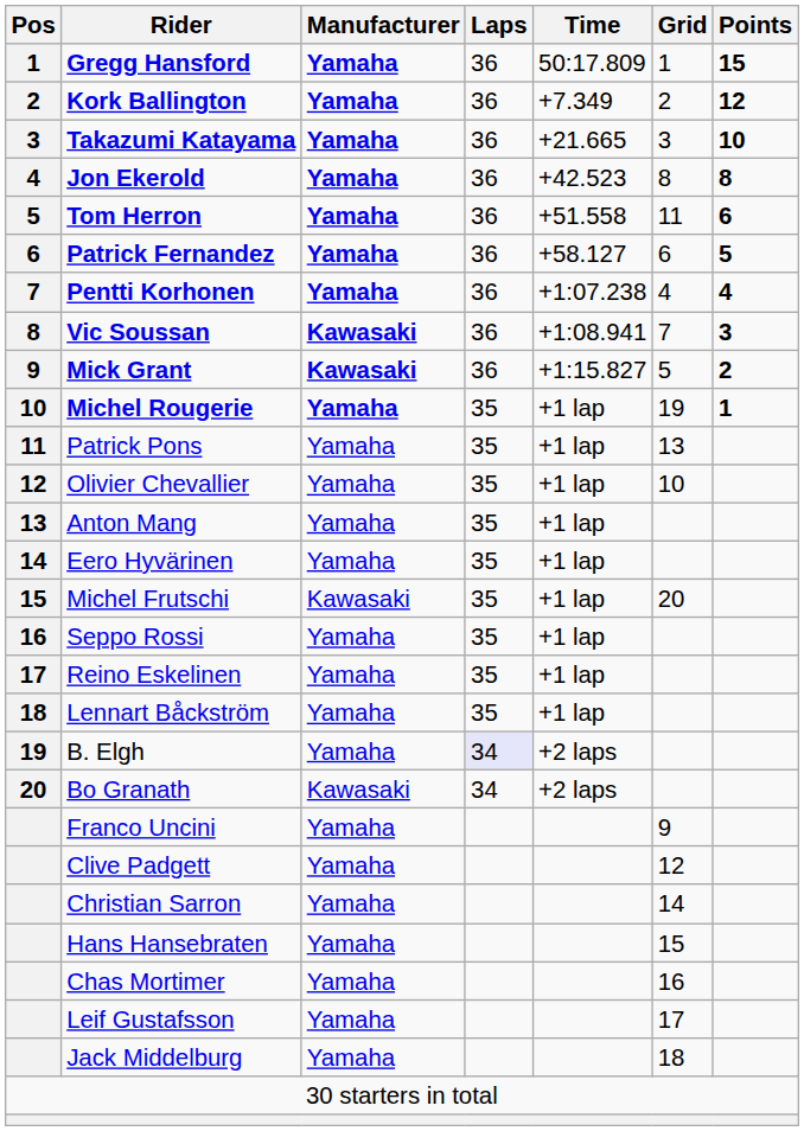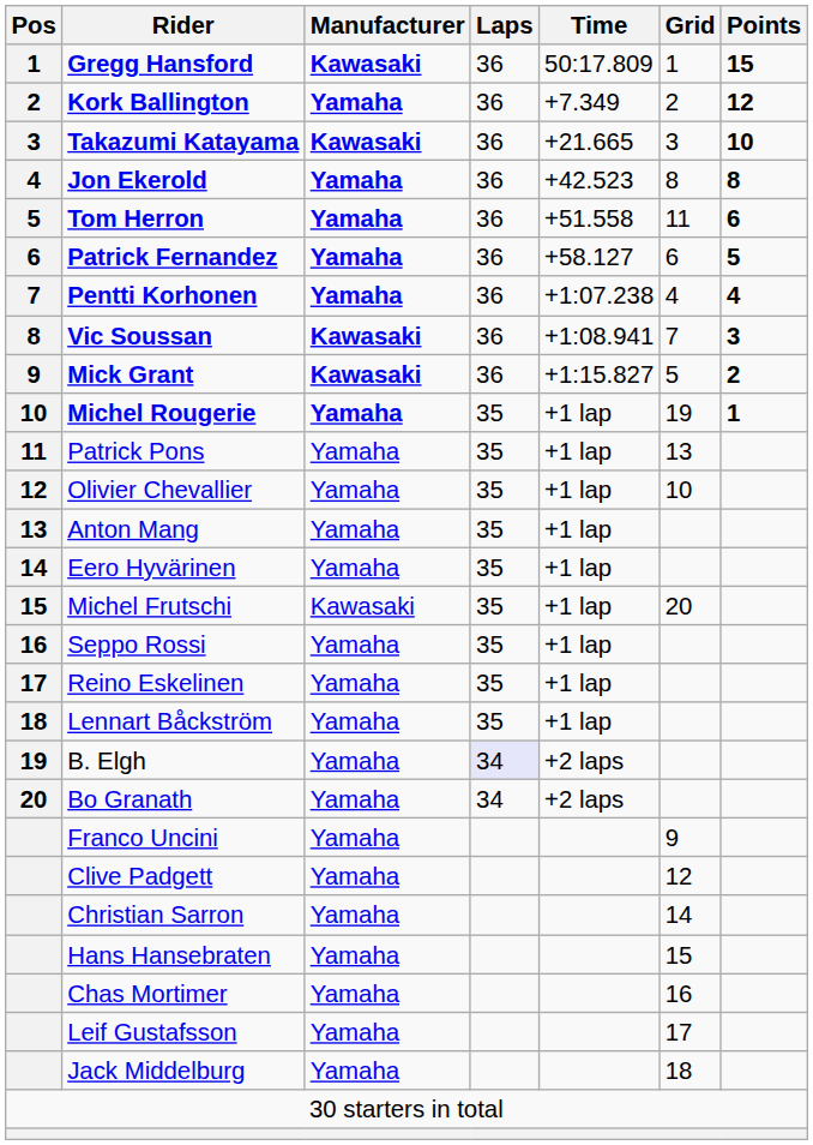 <table class="wikitable" style="font-size: 95%;">
 <tr>
 <th>Pos</th>
 <th>Rider</th>
 <th>Manufacturer</th>
 <th>Laps</th>
 <th>Time</th>
 <th>Grid</th>
 <th>Points</th>
 </tr>
 <tr>
 <th>1</th>
 <td> <strong><a href='#'>Gregg Hansford</a></strong></td>
-<td><strong><a href='#'>Yamaha</a></strong></td>
+<td><strong><a href='#'>Kawasaki</a></strong></td>
 <td>36</td>
 <td>50:17.809</td>
 <td>1</td>
 <td><strong>15</strong></td>
 </tr>
 <tr>
 <th>2</th>
 <td> <strong><a href='#'>Kork Ballington</a></strong></td>
 <td><strong><a href='#'>Yamaha</a></strong></td>
 <td>36</td>
 <td>+7.349</td>
 <td>2</td>
 <td><strong>12</strong></td>
 </tr>
 <tr>
 <th>3</th>
 <td> <strong><a href='#'>Takazumi Katayama</a></strong></td>
-<td><strong><a href='#'>Yamaha</a></strong></td>
+<td><strong><a href='#'>Kawasaki</a></strong></td>
 <td>36</td>
 <td>+21.665</td>
 <td>3</td>
 <td><strong>10</strong></td>
 </tr>
 <tr>
 <th>4</th>
 <td> <strong><a href='#'>Jon Ekerold</a></strong></td>
 <td><strong><a href='#'>Yamaha</a></strong></td>
 <td>36</td>
 <td>+42.523</td>
 <td>8</td>
 <td><strong>8</strong></td>
 </tr>
 <tr>
 <th>5</th>
 <td> <strong><a href='#'>Tom Herron</a></strong></td>
 <td><strong><a href='#'>Yamaha</a></strong></td>
 <td>36</td>
 <td>+51.558</td>
 <td>11</td>
 <td><strong>6</strong></td>
 </tr>
 <tr>
 <th>6</th>
 <td> <strong><a href='#'>Patrick Fernandez</a></strong></td>
 <td><strong><a href='#'>Yamaha</a></strong></td>
 <td>36</td>
 <td>+58.127</td>
 <td>6</td>
 <td><strong>5</strong></td>
 </tr>
 <tr>
 <th>7</th>
 <td> <strong><a href='#'>Pentti Korhonen</a></strong></td>
 <td><strong><a href='#'>Yamaha</a></strong></td>
 <td>36</td>
 <td>+1:07.238</td>
 <td>4</td>
 <td><strong>4</strong></td>
 </tr>
 <tr>
 <th>8</th>
 <td> <strong><a href='#'>Vic Soussan</a></strong></td>
 <td><strong><a href='#'>Kawasaki</a></strong></td>
 <td>36</td>
 <td>+1:08.941</td>
 <td>7</td>
 <td><strong>3</strong></td>
 </tr>
 <tr>
 <th>9</th>
 <td> <strong><a href='#'>Mick Grant</a></strong></td>
 <td><strong><a href='#'>Kawasaki</a></strong></td>
 <td>36</td>
 <td>+1:15.827</td>
 <td>5</td>
 <td><strong>2</strong></td>
 </tr>
 <tr>
 <th>10</th>
 <td> <strong><a href='#'>Michel Rougerie</a></strong></td>
 <td><strong><a href='#'>Yamaha</a></strong></td>
 <td>35</td>
 <td>+1 lap</td>
 <td>19</td>
 <td><strong>1</strong></td>
 </tr>
 <tr>
 <th>11</th>
 <td> <a href='#'>Patrick Pons</a></td>
 <td><a href='#'>Yamaha</a></td>
 <td>35</td>
 <td>+1 lap</td>
 <td>13</td>
 <td></td>
 </tr>
 <tr>
 <th>12</th>
 <td> <a href='#'>Olivier Chevallier</a></td>
 <td><a href='#'>Yamaha</a></td>
 <td>35</td>
 <td>+1 lap</td>
 <td>10</td>
 <td></td>
 </tr>
 <tr>
 <th>13</th>
 <td> <a href='#'>Anton Mang</a></td>
 <td><a href='#'>Yamaha</a></td>
 <td>35</td>
 <td>+1 lap</td>
 <td></td>
 <td></td>
 </tr>
 <tr>
 <th>14</th>
 <td> <a href='#'>Eero Hyvärinen</a></td>
 <td><a href='#'>Yamaha</a></td>
 <td>35</td>
 <td>+1 lap</td>
 <td></td>
 <td></td>
 </tr>
 <tr>
 <th>15</th>
 <td> <a href='#'>Michel Frutschi</a></td>
 <td><a href='#'>Kawasaki</a></td>
 <td>35</td>
 <td>+1 lap</td>
 <td>20</td>
 <td></td>
 </tr>
 <tr>
 <th>16</th>
 <td> <a href='#'>Seppo Rossi</a></td>
 <td><a href='#'>Yamaha</a></td>
 <td>35</td>
 <td>+1 lap</td>
 <td></td>
 <td></td>
 </tr>
 <tr>
 <th>17</th>
 <td> <a href='#'>Reino Eskelinen</a></td>
 <td><a href='#'>Yamaha</a></td>
 <td>35</td>
 <td>+1 lap</td>
 <td></td>
 <td></td>
 </tr>
 <tr>
 <th>18</th>
 <td> <a href='#'>Lennart Båckström</a></td>
 <td><a href='#'>Yamaha</a></td>
 <td>35</td>
 <td>+1 lap</td>
 <td></td>
 <td></td>
 </tr>
 <tr>
 <th>19</th>
 <td> B. Elgh</td>
 <td><a href='#'>Yamaha</a></td>
 <td style="background: lavender;">34</td>
 <td>+2 laps</td>
 <td></td>
 <td></td>
 </tr>
 <tr>
 <th>20</th>
 <td> <a href='#'>Bo Granath</a></td>
-<td><a href='#'>Kawasaki</a></td>
+<td><a href='#'>Yamaha</a></td>
 <td>34</td>
 <td>+2 laps</td>
 <td></td>
 <td></td>
 </tr>
 <tr>
 <th></th>
 <td> <a href='#'>Franco Uncini</a></td>
 <td><a href='#'>Yamaha</a></td>
 <td></td>
 <td></td>
 <td>9</td>
 <td></td>
 </tr>
 <tr>
 <th></th>
 <td> <a href='#'>Clive Padgett</a></td>
 <td><a href='#'>Yamaha</a></td>
 <td></td>
 <td></td>
 <td>12</td>
 <td></td>
 </tr>
 <tr>
 <th></th>
 <td> <a href='#'>Christian Sarron</a></td>
 <td><a href='#'>Yamaha</a></td>
 <td></td>
 <td></td>
 <td>14</td>
 <td></td>
 </tr>
 <tr>
 <th></th>
 <td> <a href='#'>Hans Hansebraten</a></td>
 <td><a href='#'>Yamaha</a></td>
 <td></td>
 <td></td>
 <td>15</td>
 <td></td>
 </tr>
 <tr>
 <th></th>
 <td> <a href='#'>Chas Mortimer</a></td>
 <td><a href='#'>Yamaha</a></td>
 <td></td>
 <td></td>
 <td>16</td>
 <td></td>
 </tr>
 <tr>
 <th></th>
 <td> <a href='#'>Leif Gustafsson</a></td>
 <td><a href='#'>Yamaha</a></td>
 <td></td>
 <td></td>
 <td>17</td>
 <td></td>
 </tr>
 <tr>
 <th></th>
 <td> <a href='#'>Jack Middelburg</a></td>
 <td><a href='#'>Yamaha</a></td>
 <td></td>
 <td></td>
 <td>18</td>
 <td></td>
 </tr>
 <tr>
 <td colspan=7 align=center>30 starters in total</td>
 </tr>
 <tr>
 <th colspan=7></th>
 </tr>
 </table>
